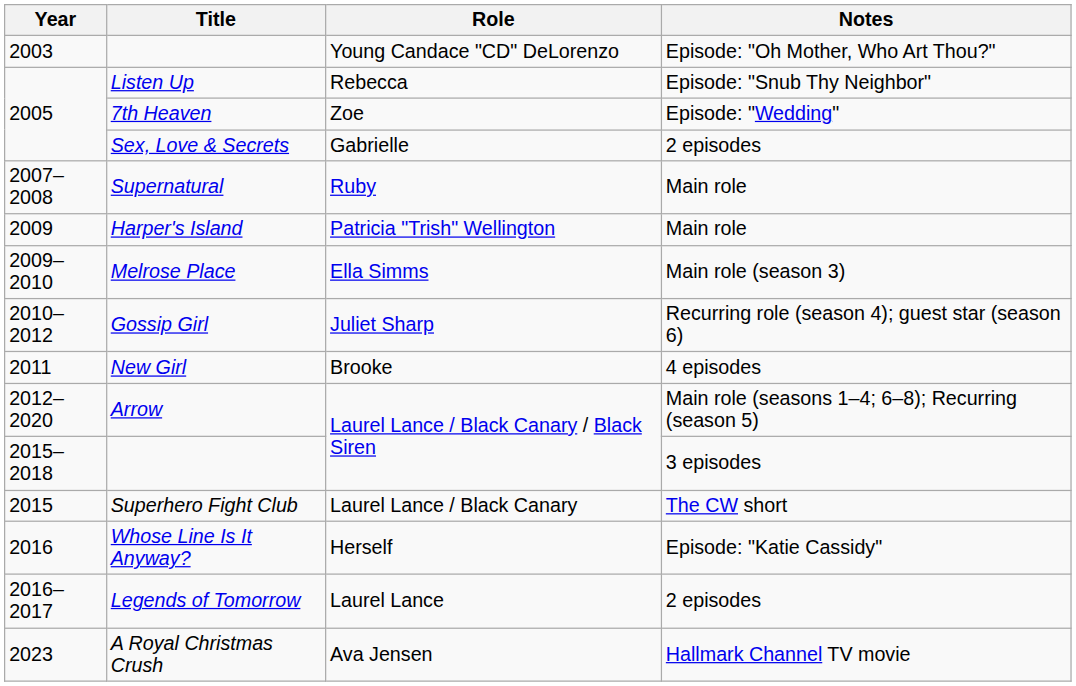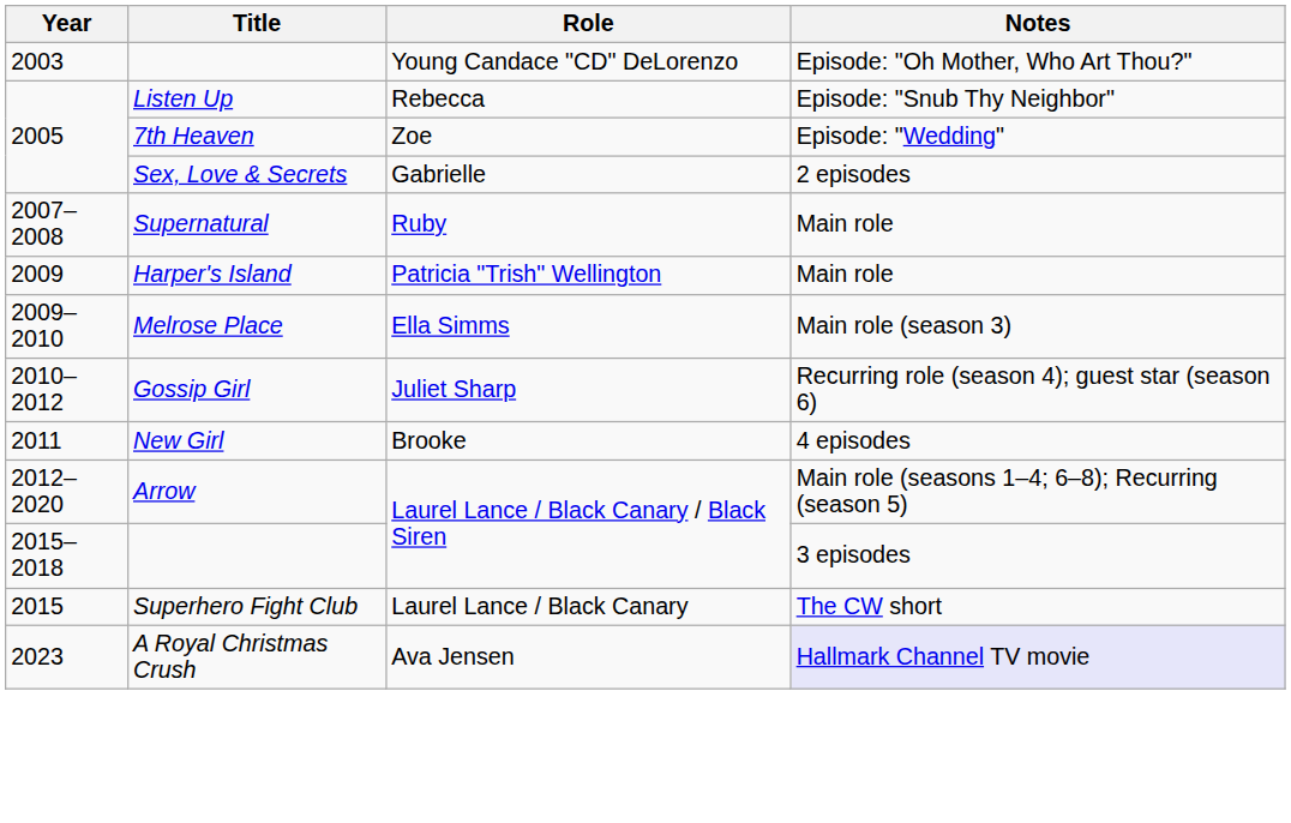 <table class="wikitable sortable">
 <tr>
 <th>Year</th>
 <th>Title</th>
 <th>Role</th>
 <th class="unsortable">Notes</th>
 </tr>
 <tr>
 <td>2003</td>
 <td><em></em></td>
 <td>Young Candace "CD" DeLorenzo</td>
 <td>Episode: "Oh Mother, Who Art Thou?"</td>
 </tr>
 <tr>
 <td rowspan="3">2005</td>
 <td><em><a href='#'>Listen Up</a></em></td>
 <td>Rebecca</td>
 <td>Episode: "Snub Thy Neighbor"</td>
 </tr>
 <tr>
 <td><em><a href='#'>7th Heaven</a></em></td>
 <td>Zoe</td>
 <td>Episode: "<a href='#'>Wedding</a>"</td>
 </tr>
 <tr>
 <td><em><a href='#'>Sex, Love & Secrets</a></em></td>
 <td>Gabrielle</td>
 <td>2 episodes</td>
 </tr>
 <tr>
 <td>2007–2008</td>
 <td><em><a href='#'>Supernatural</a></em></td>
 <td><a href='#'>Ruby</a></td>
 <td>Main role</td>
 </tr>
 <tr>
 <td>2009</td>
 <td><em><a href='#'>Harper's Island</a></em></td>
 <td><a href='#'>Patricia "Trish" Wellington</a></td>
 <td>Main role</td>
 </tr>
 <tr>
 <td>2009–2010</td>
 <td><em><a href='#'>Melrose Place</a></em></td>
 <td><a href='#'>Ella Simms</a></td>
 <td>Main role (season 3)</td>
 </tr>
 <tr>
 <td>2010–2012</td>
 <td><em><a href='#'>Gossip Girl</a></em></td>
 <td><a href='#'>Juliet Sharp</a></td>
 <td>Recurring role (season 4); guest star (season 6)</td>
 </tr>
 <tr>
 <td>2011</td>
 <td><em><a href='#'>New Girl</a></em></td>
 <td>Brooke</td>
 <td>4 episodes</td>
 </tr>
 <tr>
 <td>2012–2020</td>
 <td><em><a href='#'>Arrow</a></em></td>
 <td rowspan="2"><a href='#'>Laurel Lance / Black Canary</a> / <a href='#'>Black Siren</a></td>
 <td>Main role (seasons 1–4; 6–8); Recurring (season 5)</td>
 </tr>
 <tr>
 <td>2015–2018</td>
 <td><em></em></td>
 <td>3 episodes</td>
 </tr>
 <tr>
 <td>2015</td>
 <td><em>Superhero Fight Club</em></td>
 <td>Laurel Lance / Black Canary</td>
 <td><a href='#'>The CW</a> short</td>
 </tr>
 <tr>
-<td>2016</td>
-<td><em><a href='#'>Whose Line Is It Anyway?</a></em></td>
-<td>Herself</td>
-<td>Episode: "Katie Cassidy"</td>
-</tr>
-<tr>
-<td>2016–2017</td>
-<td><em><a href='#'>Legends of Tomorrow</a></em></td>
-<td>Laurel Lance</td>
-<td>2 episodes</td>
-</tr>
-<tr>
 <td>2023</td>
 <td><em>A Royal Christmas Crush</em></td>
 <td>Ava Jensen</td>
-<td><a href='#'>Hallmark Channel</a> TV movie</td>
+<td style="background: lavender;"><a href='#'>Hallmark Channel</a> TV movie</td>
 </tr>
 </table>
